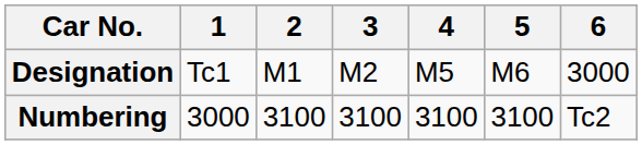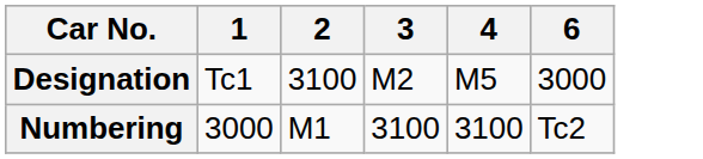 <table class="wikitable">
 <tr>
 <th>Car No.</th>
 <th>1</th>
 <th>2</th>
 <th>3</th>
 <th>4</th>
-<th>5</th>
 <th>6</th>
 </tr>
 <tr>
 <th>Designation</th>
 <td>Tc1</td>
-<td>M1</td>
+<td>3100</td>
 <td>M2</td>
 <td>M5</td>
-<td>M6</td>
 <td>3000</td>
 </tr>
 <tr>
 <th>Numbering</th>
 <td>3000</td>
-<td>3100</td>
-<td>3100</td>
+<td>M1</td>
 <td>3100</td>
 <td>3100</td>
 <td>Tc2</td>
 </tr>
 </table>
